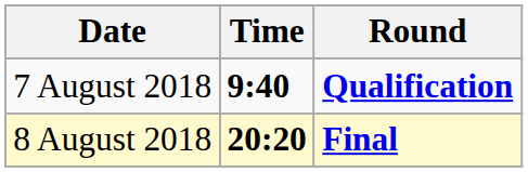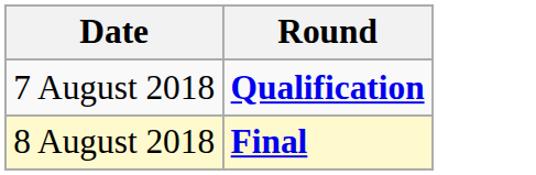 <table class="wikitable">
 <tr>
 <th>Date</th>
-<th>Time</th>
 <th>Round</th>
 </tr>
 <tr>
 <td>7 August 2018</td>
-<td><strong>9:40</strong></td>
 <td><strong><a href='#'>Qualification</a></strong></td>
 </tr>
 <tr style=background:lemonchiffon>
 <td>8 August 2018</td>
-<td><strong>20:20</strong></td>
 <td><strong><a href='#'>Final</a></strong></td>
 </tr>
 </table>
